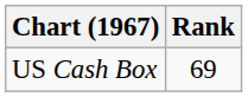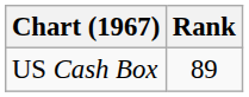 <table class="wikitable">
 <tr>
 <th align="left">Chart (1967)</th>
 <th style="text-align:center;">Rank</th>
 </tr>
 <tr>
 <td>US <em>Cash Box</em> </td>
-<td style="text-align:center;">69</td>
+<td style="text-align:center;">89</td>
 </tr>
 </table>
